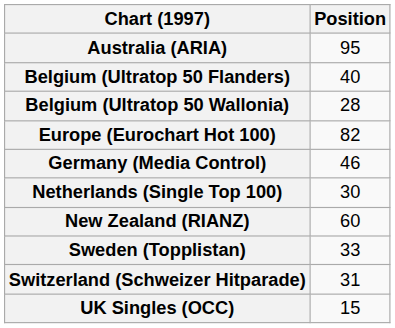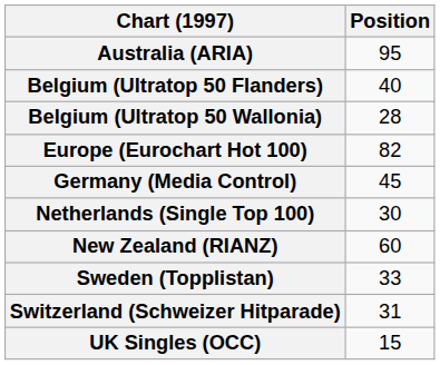 <table class="wikitable sortable plainrowheaders" style="text-align:center">
 <tr>
 <th scope="col">Chart (1997)</th>
 <th scope="col">Position</th>
 </tr>
 <tr>
 <th scope="row">Australia (ARIA)</th>
 <td>95</td>
 </tr>
 <tr>
 <th scope="row">Belgium (Ultratop 50 Flanders)</th>
 <td>40</td>
 </tr>
 <tr>
 <th scope="row">Belgium (Ultratop 50 Wallonia)</th>
 <td>28</td>
 </tr>
 <tr>
 <th scope="row">Europe (Eurochart Hot 100)</th>
 <td>82</td>
 </tr>
 <tr>
 <th scope="row">Germany (Media Control)</th>
-<td>46</td>
+<td>45</td>
 </tr>
 <tr>
 <th scope="row">Netherlands (Single Top 100)</th>
 <td>30</td>
 </tr>
 <tr>
 <th scope="row">New Zealand (RIANZ)</th>
 <td>60</td>
 </tr>
 <tr>
 <th scope="row">Sweden (Topplistan)</th>
 <td>33</td>
 </tr>
 <tr>
 <th scope="row">Switzerland (Schweizer Hitparade)</th>
 <td>31</td>
 </tr>
 <tr>
 <th scope="row">UK Singles (OCC)</th>
 <td>15</td>
 </tr>
 </table>
